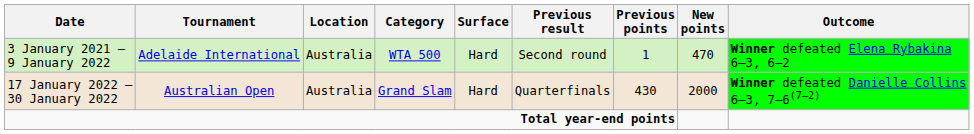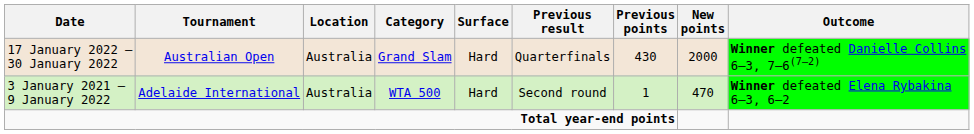 <table class="wikitable">
 <tr>
 <th>Date</th>
 <th>Tournament</th>
 <th>Location</th>
 <th>Category</th>
 <th>Surface</th>
 <th>Previous<br>result</th>
 <th>Previous<br>points</th>
 <th>New<br>points</th>
 <th>Outcome</th>
 </tr>
+<tr style="background:#f3e6d7">
+<td>17 January 2022 –<br>30 January 2022</td>
+<td style="text-align:center"><a href='#'>Australian Open</a></td>
+<td style="text-align:center">Australia</td>
+<td style="text-align:center"><a href='#'>Grand Slam</a></td>
+<td style="text-align:center">Hard</td>
+<td style="text-align:center">Quarterfinals</td>
+<td style="text-align:center">430</td>
+<td style="text-align:center">2000</td>
+<td style="background:lime"><strong>Winner</strong> defeated  <a href='#'>Danielle Collins</a><br>6–3, 7–6<sup>(7–2)</sup></td>
+</tr>
 <tr style="background:#d4f1c5">
 <td>3 January 2021 –<br>9 January 2022</td>
 <td style="text-align:center"><a href='#'>Adelaide International</a></td>
 <td style="text-align:center">Australia</td>
 <td style="text-align:center"><a href='#'>WTA 500</a></td>
 <td style="text-align:center">Hard</td>
 <td style="text-align:center">Second round</td>
 <td style="text-align:center">1</td>
 <td style="text-align:center">470</td>
 <td style="background:lime"><strong>Winner</strong> defeated  <a href='#'>Elena Rybakina</a><br>6–3, 6–2</td>
 </tr>
-<tr style="background:#f3e6d7">
-<td>17 January 2022 –<br>30 January 2022</td>
-<td style="text-align:center"><a href='#'>Australian Open</a></td>
-<td style="text-align:center">Australia</td>
-<td style="text-align:center"><a href='#'>Grand Slam</a></td>
-<td style="text-align:center">Hard</td>
-<td style="text-align:center">Quarterfinals</td>
-<td style="text-align:center">430</td>
-<td style="text-align:center">2000</td>
-<td style="background:lime"><strong>Winner</strong> defeated  <a href='#'>Danielle Collins</a><br>6–3, 7–6<sup>(7–2)</sup></td>
-</tr>
 <tr>
 <td colspan="7" style="text-align:right"><strong>Total year-end points</strong></td>
 <td style="text-align:center"></td>
 <td></td>
 </tr>
 </table>
